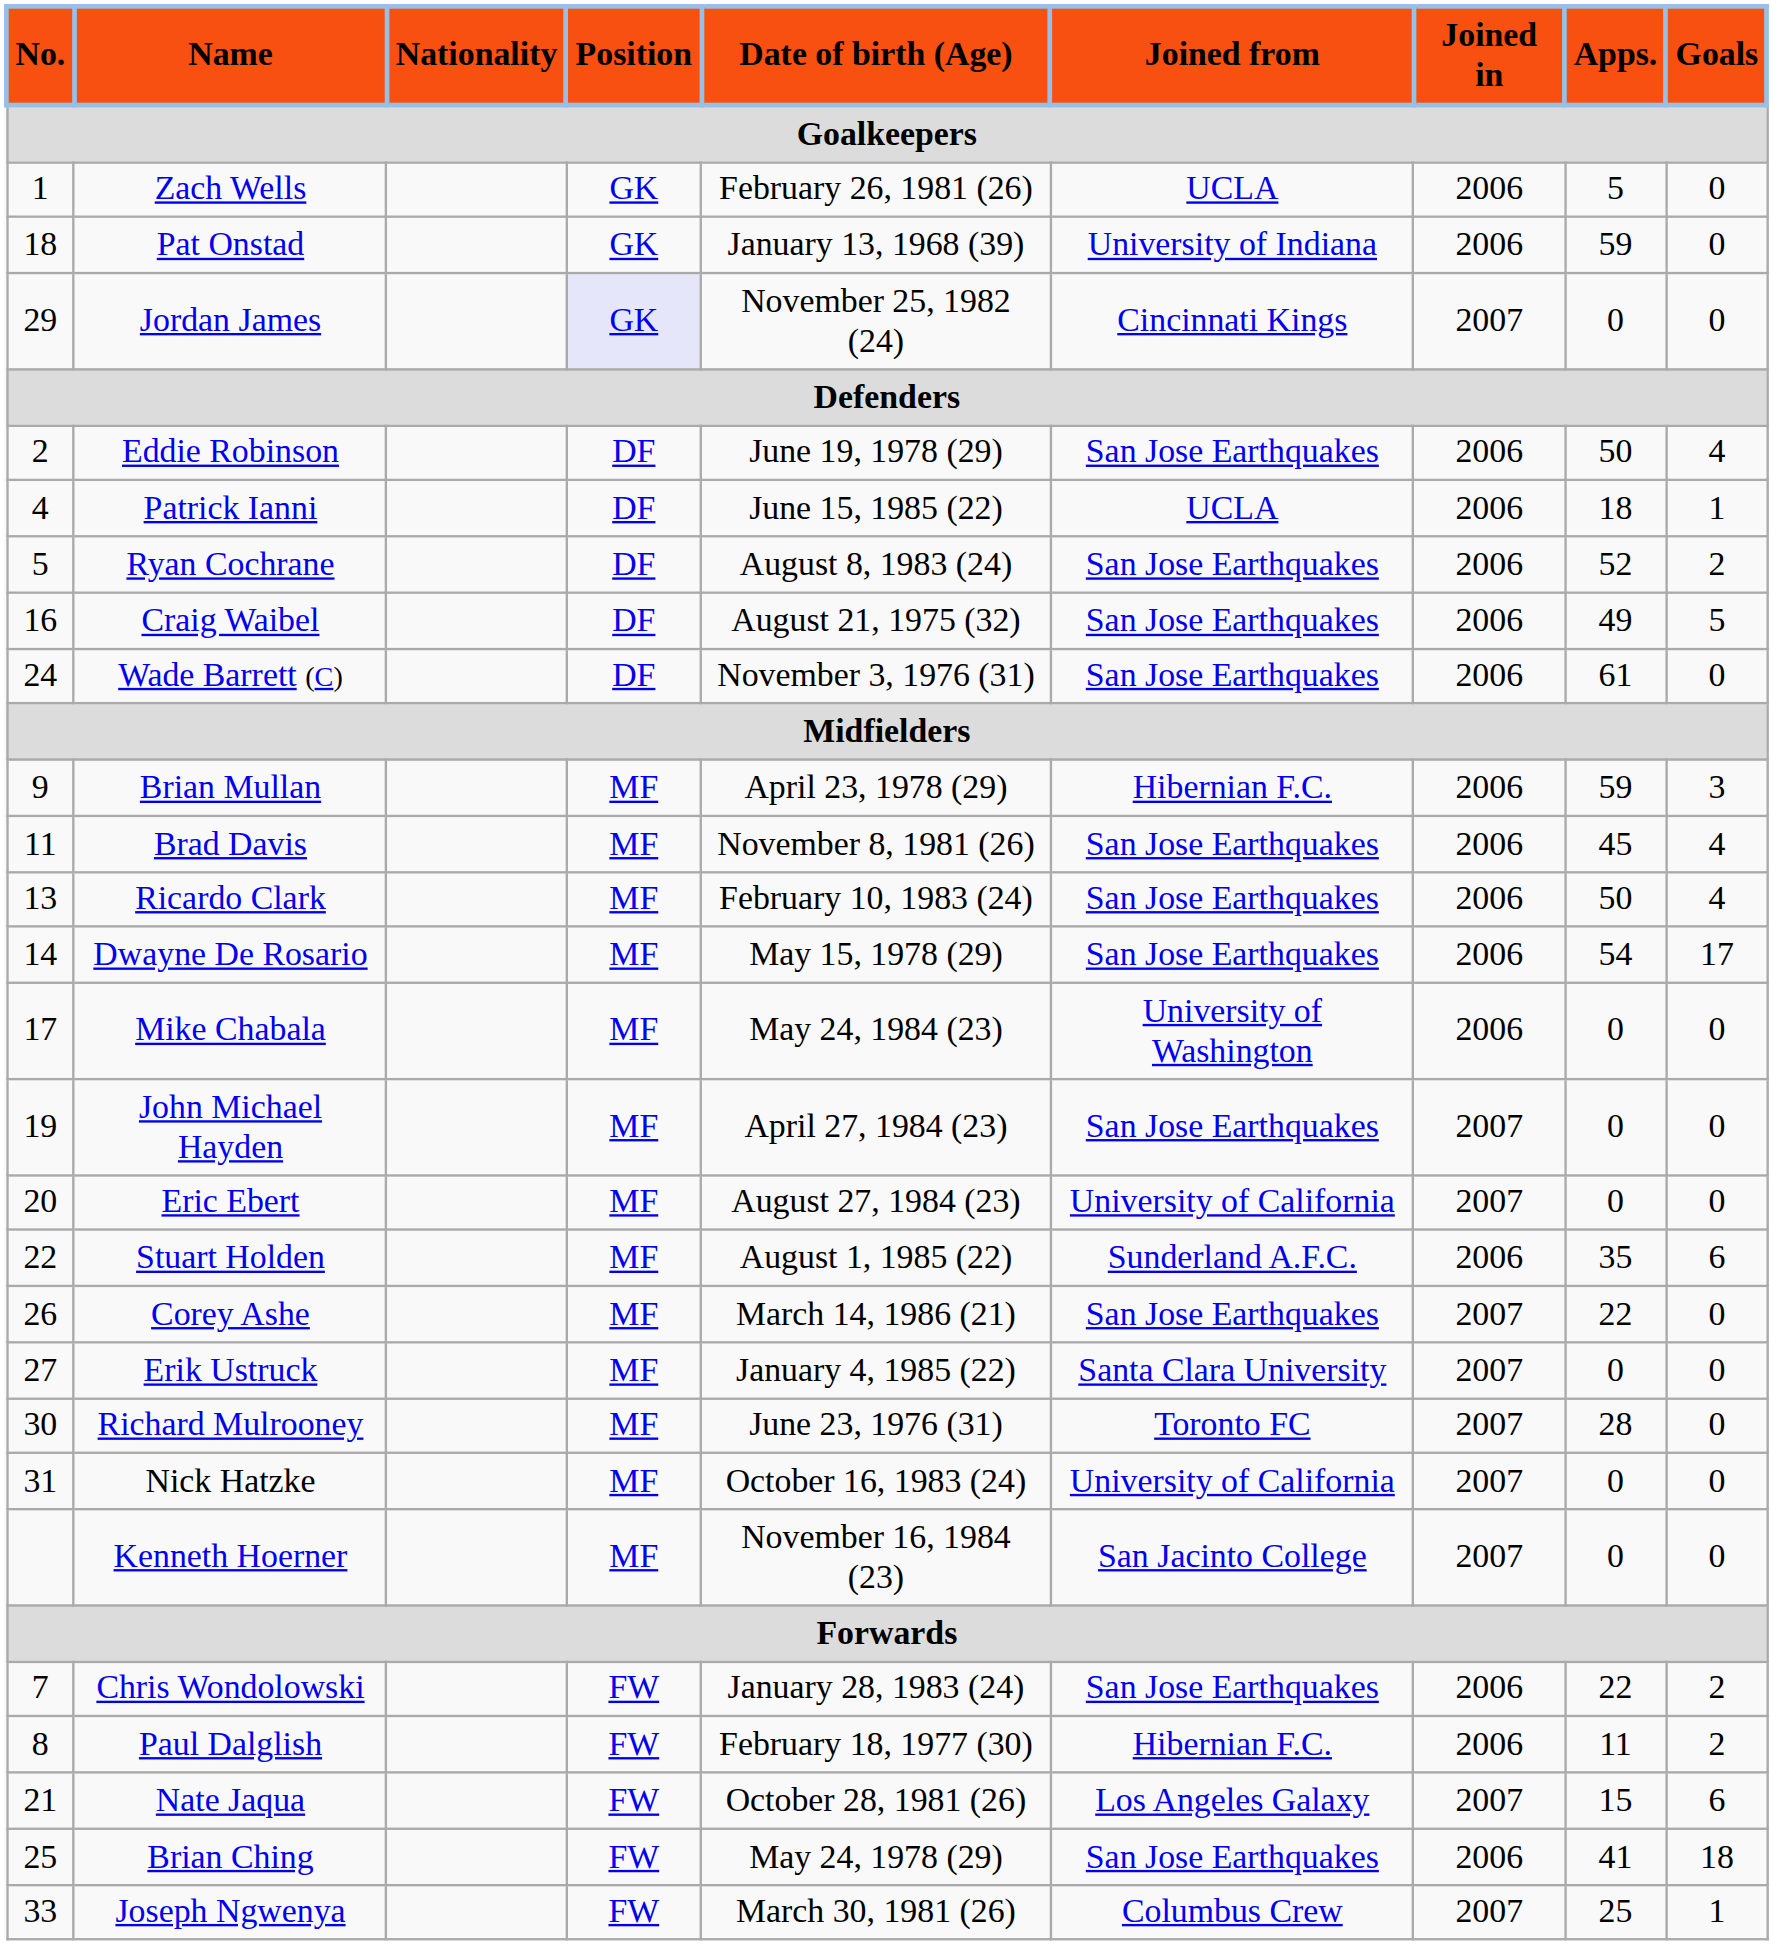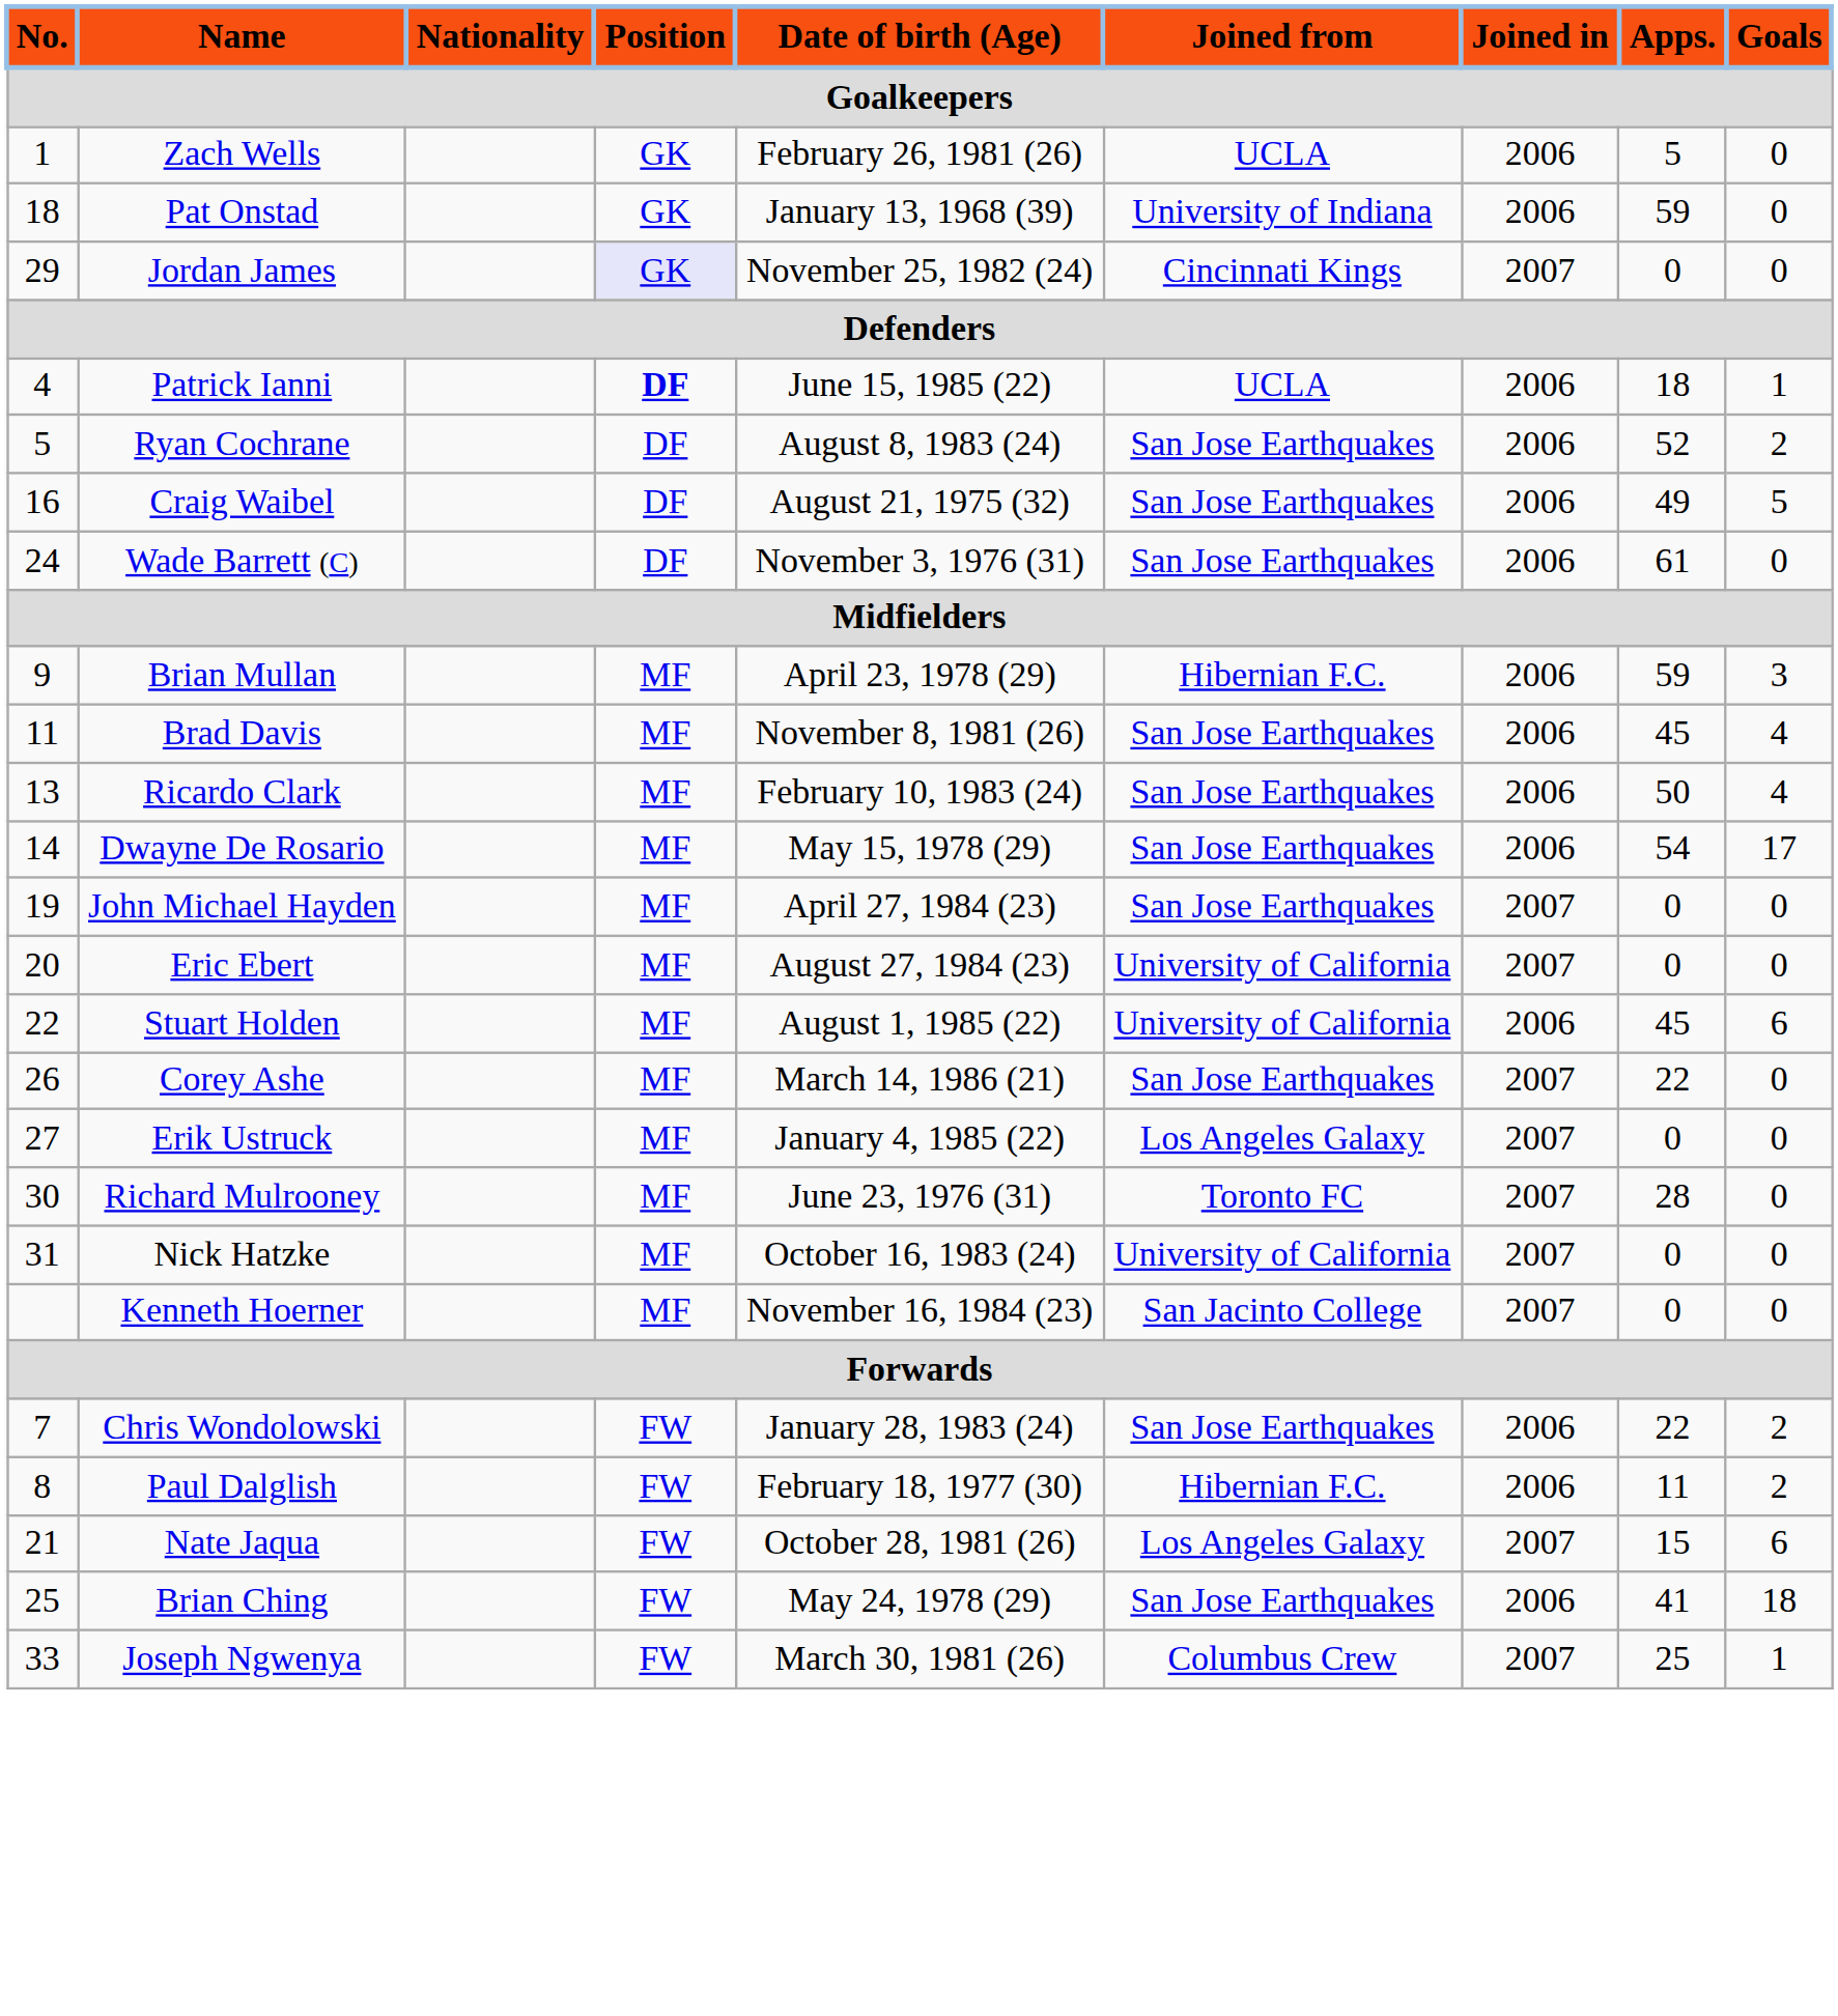 <table class="wikitable" style="text-align:center; font-size:90%; width:85%;">
 <tr>
 <th style="background:#F75010; color:#000; text-align:center; border:2px solid #96C0E6;" scope="col">No.</th>
 <th style="background:#F75010; color:#000; text-align:center; border:2px solid #96C0E6;" scope="col">Name</th>
 <th style="background:#F75010; color:#000; text-align:center; border:2px solid #96C0E6;" scope="col">Nationality</th>
 <th style="background:#F75010; color:#000; text-align:center; border:2px solid #96C0E6;" scope="col">Position</th>
 <th style="background:#F75010; color:#000; text-align:center; border:2px solid #96C0E6;" scope="col">Date of birth (Age)</th>
 <th style="background:#F75010; color:#000; text-align:center; border:2px solid #96C0E6;" scope="col">Joined from</th>
 <th style="background:#F75010; color:#000; text-align:center; border:2px solid #96C0E6;" scope="col">Joined in</th>
 <th style="background:#F75010; color:#000; text-align:center; border:2px solid #96C0E6;" scope="col">Apps.</th>
 <th style="background:#F75010; color:#000; text-align:center; border:2px solid #96C0E6;" scope="col">Goals</th>
 </tr>
 <tr>
 <th colspan="9" style="background:#dcdcdc; text-align:center;">Goalkeepers</th>
 </tr>
 <tr>
 <td>1</td>
 <td><a href='#'>Zach Wells</a></td>
 <td></td>
 <td><a href='#'>GK</a></td>
 <td>February 26, 1981 (26)</td>
 <td><a href='#'>UCLA</a></td>
 <td>2006</td>
 <td>5</td>
 <td>0</td>
 </tr>
 <tr>
 <td>18</td>
 <td><a href='#'>Pat Onstad</a></td>
 <td></td>
 <td><a href='#'>GK</a></td>
 <td>January 13, 1968 (39)</td>
 <td><a href='#'>University of Indiana</a></td>
 <td>2006</td>
 <td>59</td>
 <td>0</td>
 </tr>
 <tr>
 <td>29</td>
 <td><a href='#'>Jordan James</a></td>
 <td></td>
 <td style="background: lavender;"><a href='#'>GK</a></td>
 <td>November 25, 1982 (24)</td>
 <td><a href='#'>Cincinnati Kings</a></td>
 <td>2007</td>
 <td>0</td>
 <td>0</td>
 </tr>
 <tr>
 <th colspan="9" style="background:#dcdcdc; text-align:center;">Defenders</th>
 </tr>
 <tr>
-<td>2</td>
-<td><a href='#'>Eddie Robinson</a></td>
-<td></td>
-<td><a href='#'>DF</a></td>
-<td>June 19, 1978 (29)</td>
-<td><a href='#'>San Jose Earthquakes</a></td>
-<td>2006</td>
-<td>50</td>
-<td>4</td>
-</tr>
-<tr>
 <td>4</td>
 <td><a href='#'>Patrick Ianni</a></td>
 <td></td>
-<td><a href='#'>DF</a></td>
+<td><strong><a href='#'>DF</a></strong></td>
 <td>June 15, 1985 (22)</td>
 <td><a href='#'>UCLA</a></td>
 <td>2006</td>
 <td>18</td>
 <td>1</td>
 </tr>
 <tr>
 <td>5</td>
 <td><a href='#'>Ryan Cochrane</a></td>
 <td></td>
 <td><a href='#'>DF</a></td>
 <td>August 8, 1983 (24)</td>
 <td><a href='#'>San Jose Earthquakes</a></td>
 <td>2006</td>
 <td>52</td>
 <td>2</td>
 </tr>
 <tr>
 <td>16</td>
 <td><a href='#'>Craig Waibel</a></td>
 <td></td>
 <td><a href='#'>DF</a></td>
 <td>August 21, 1975 (32)</td>
 <td><a href='#'>San Jose Earthquakes</a></td>
 <td>2006</td>
 <td>49</td>
 <td>5</td>
 </tr>
 <tr>
 <td>24</td>
 <td><a href='#'>Wade Barrett</a> <small>(<a href='#'>C</a>)</small></td>
 <td></td>
 <td><a href='#'>DF</a></td>
 <td>November 3, 1976 (31)</td>
 <td><a href='#'>San Jose Earthquakes</a></td>
 <td>2006</td>
 <td>61</td>
 <td>0</td>
 </tr>
 <tr>
 <th colspan="9" style="background:#dcdcdc; text-align:center;">Midfielders</th>
 </tr>
 <tr>
 <td>9</td>
 <td><a href='#'>Brian Mullan</a></td>
 <td></td>
 <td><a href='#'>MF</a></td>
 <td>April 23, 1978 (29)</td>
 <td><a href='#'>Hibernian F.C.</a></td>
 <td>2006</td>
 <td>59</td>
 <td>3</td>
 </tr>
 <tr>
 <td>11</td>
 <td><a href='#'>Brad Davis</a></td>
 <td></td>
 <td><a href='#'>MF</a></td>
 <td>November 8, 1981 (26)</td>
 <td><a href='#'>San Jose Earthquakes</a></td>
 <td>2006</td>
 <td>45</td>
 <td>4</td>
 </tr>
 <tr>
 <td>13</td>
 <td><a href='#'>Ricardo Clark</a></td>
 <td></td>
 <td><a href='#'>MF</a></td>
 <td>February 10, 1983 (24)</td>
 <td><a href='#'>San Jose Earthquakes</a></td>
 <td>2006</td>
 <td>50</td>
 <td>4</td>
 </tr>
 <tr>
 <td>14</td>
 <td><a href='#'>Dwayne De Rosario</a></td>
 <td></td>
 <td><a href='#'>MF</a></td>
 <td>May 15, 1978 (29)</td>
 <td><a href='#'>San Jose Earthquakes</a></td>
 <td>2006</td>
 <td>54</td>
 <td>17</td>
 </tr>
 <tr>
-<td>17</td>
-<td><a href='#'>Mike Chabala</a></td>
-<td></td>
-<td><a href='#'>MF</a></td>
-<td>May 24, 1984 (23)</td>
-<td><a href='#'>University of Washington</a></td>
-<td>2006</td>
-<td>0</td>
-<td>0</td>
-</tr>
-<tr>
 <td>19</td>
 <td><a href='#'>John Michael Hayden</a></td>
 <td></td>
 <td><a href='#'>MF</a></td>
 <td>April 27, 1984 (23)</td>
 <td><a href='#'>San Jose Earthquakes</a></td>
 <td>2007</td>
 <td>0</td>
 <td>0</td>
 </tr>
 <tr>
 <td>20</td>
 <td><a href='#'>Eric Ebert</a></td>
 <td></td>
 <td><a href='#'>MF</a></td>
 <td>August 27, 1984 (23)</td>
 <td><a href='#'>University of California</a></td>
 <td>2007</td>
 <td>0</td>
 <td>0</td>
 </tr>
 <tr>
 <td>22</td>
 <td><a href='#'>Stuart Holden</a></td>
 <td></td>
 <td><a href='#'>MF</a></td>
 <td>August 1, 1985 (22)</td>
-<td><a href='#'>Sunderland A.F.C.</a></td>
+<td><a href='#'>University of California</a></td>
 <td>2006</td>
-<td>35</td>
+<td>45</td>
 <td>6</td>
 </tr>
 <tr>
 <td>26</td>
 <td><a href='#'>Corey Ashe</a></td>
 <td></td>
 <td><a href='#'>MF</a></td>
 <td>March 14, 1986 (21)</td>
 <td><a href='#'>San Jose Earthquakes</a></td>
 <td>2007</td>
 <td>22</td>
 <td>0</td>
 </tr>
 <tr>
 <td>27</td>
 <td><a href='#'>Erik Ustruck</a></td>
 <td></td>
 <td><a href='#'>MF</a></td>
 <td>January 4, 1985 (22)</td>
-<td><a href='#'>Santa Clara University</a></td>
+<td><a href='#'>Los Angeles Galaxy</a></td>
 <td>2007</td>
 <td>0</td>
 <td>0</td>
 </tr>
 <tr>
 <td>30</td>
 <td><a href='#'>Richard Mulrooney</a></td>
 <td></td>
 <td><a href='#'>MF</a></td>
 <td>June 23, 1976 (31)</td>
 <td><a href='#'>Toronto FC</a></td>
 <td>2007</td>
 <td>28</td>
 <td>0</td>
 </tr>
 <tr>
 <td>31</td>
 <td>Nick Hatzke</td>
 <td></td>
 <td><a href='#'>MF</a></td>
 <td>October 16, 1983 (24)</td>
 <td><a href='#'>University of California</a></td>
 <td>2007</td>
 <td>0</td>
 <td>0</td>
 </tr>
 <tr>
 <td></td>
 <td><a href='#'>Kenneth Hoerner</a></td>
 <td></td>
 <td><a href='#'>MF</a></td>
 <td>November 16, 1984 (23)</td>
 <td><a href='#'>San Jacinto College</a></td>
 <td>2007</td>
 <td>0</td>
 <td>0</td>
 </tr>
 <tr>
 <th colspan="9" style="background:#dcdcdc; text-align:center;">Forwards</th>
 </tr>
 <tr>
 <td>7</td>
 <td><a href='#'>Chris Wondolowski</a></td>
 <td></td>
 <td><a href='#'>FW</a></td>
 <td>January 28, 1983 (24)</td>
 <td><a href='#'>San Jose Earthquakes</a></td>
 <td>2006</td>
 <td>22</td>
 <td>2</td>
 </tr>
 <tr>
 <td>8</td>
 <td><a href='#'>Paul Dalglish</a></td>
 <td></td>
 <td><a href='#'>FW</a></td>
 <td>February 18, 1977 (30)</td>
 <td><a href='#'>Hibernian F.C.</a></td>
 <td>2006</td>
 <td>11</td>
 <td>2</td>
 </tr>
 <tr>
 <td>21</td>
 <td><a href='#'>Nate Jaqua</a></td>
 <td></td>
 <td><a href='#'>FW</a></td>
 <td>October 28, 1981 (26)</td>
 <td><a href='#'>Los Angeles Galaxy</a></td>
 <td>2007</td>
 <td>15</td>
 <td>6</td>
 </tr>
 <tr>
 <td>25</td>
 <td><a href='#'>Brian Ching</a></td>
 <td></td>
 <td><a href='#'>FW</a></td>
 <td>May 24, 1978 (29)</td>
 <td><a href='#'>San Jose Earthquakes</a></td>
 <td>2006</td>
 <td>41</td>
 <td>18</td>
 </tr>
 <tr>
 <td>33</td>
 <td><a href='#'>Joseph Ngwenya</a></td>
 <td></td>
 <td><a href='#'>FW</a></td>
 <td>March 30, 1981 (26)</td>
 <td><a href='#'>Columbus Crew</a></td>
 <td>2007</td>
 <td>25</td>
 <td>1</td>
 </tr>
 </table>
